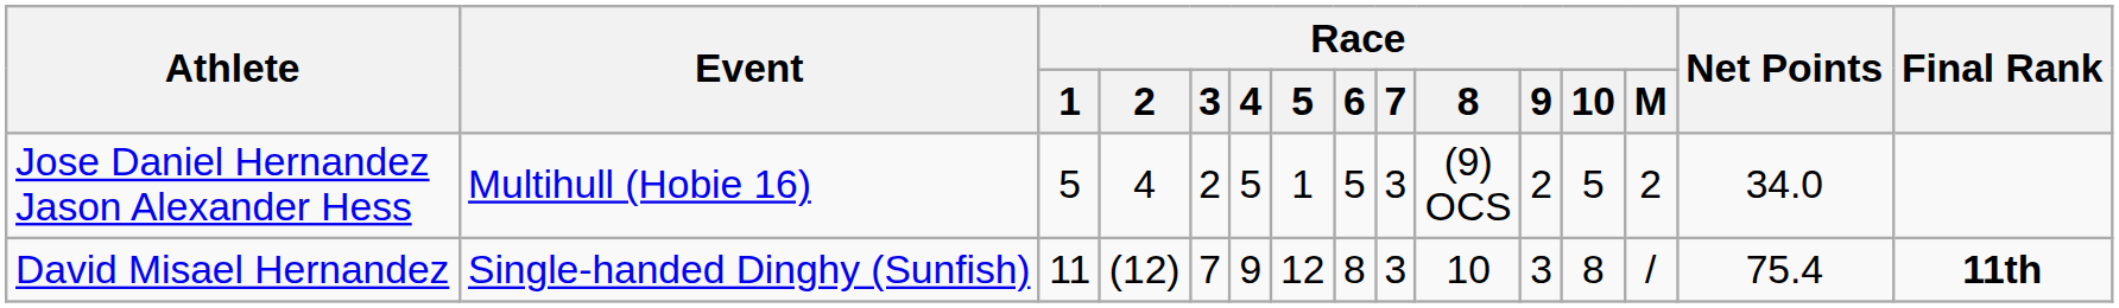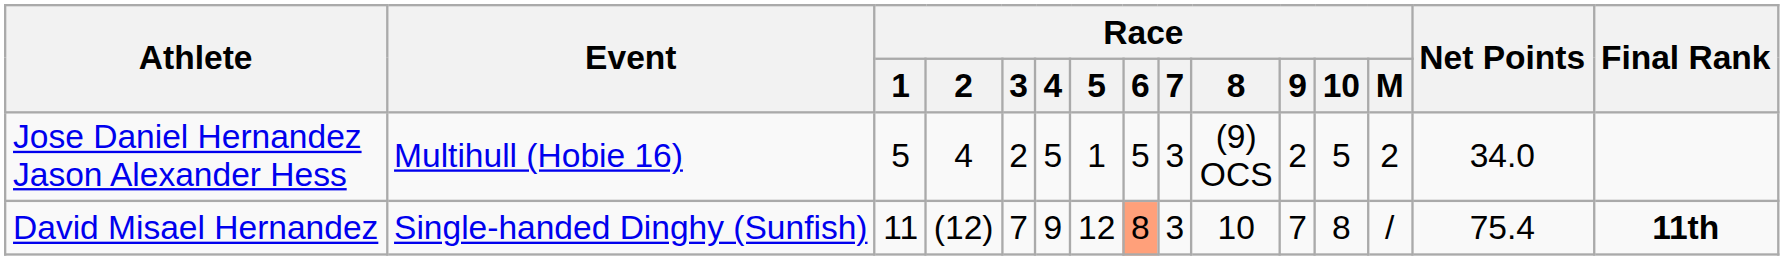 <table class="wikitable" border="1" style="font-size:90%">
 <tr>
 <th rowspan=2>Athlete</th>
 <th rowspan=2>Event</th>
 <th colspan=11>Race</th>
 <th rowspan=2>Net Points</th>
 <th rowspan=2>Final Rank</th>
 </tr>
 <tr>
 <th>1</th>
 <th>2</th>
 <th>3</th>
 <th>4</th>
 <th>5</th>
 <th>6</th>
 <th>7</th>
 <th>8</th>
 <th>9</th>
 <th>10</th>
 <th>M</th>
 </tr>
 <tr align=center>
 <td align=left><a href='#'>Jose Daniel Hernandez</a><br><a href='#'>Jason Alexander Hess</a></td>
 <td align=left><a href='#'>Multihull (Hobie 16)</a></td>
 <td>5</td>
 <td>4</td>
 <td>2</td>
 <td>5</td>
 <td>1</td>
 <td>5</td>
 <td>3</td>
 <td>(9)<br>OCS</td>
 <td>2</td>
 <td>5</td>
 <td>2</td>
 <td>34.0</td>
 <td></td>
 </tr>
 <tr align=center>
 <td align=left><a href='#'>David Misael Hernandez</a></td>
 <td align=left><a href='#'>Single-handed Dinghy (Sunfish)</a></td>
 <td>11</td>
 <td>(12)</td>
 <td>7</td>
 <td>9</td>
 <td>12</td>
-<td>8</td>
+<td style="background: lightsalmon;">8</td>
 <td>3</td>
 <td>10</td>
-<td>3</td>
+<td>7</td>
 <td>8</td>
 <td>/</td>
 <td>75.4</td>
 <td><strong>11th</strong></td>
 </tr>
 </table>
